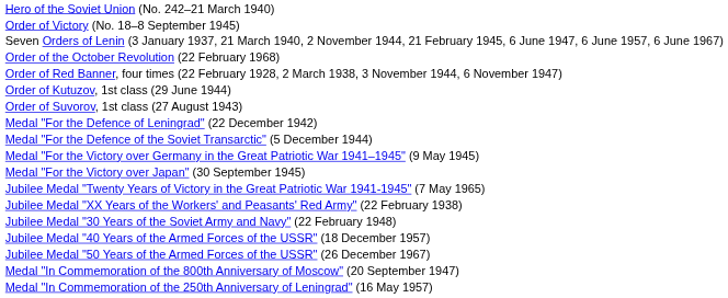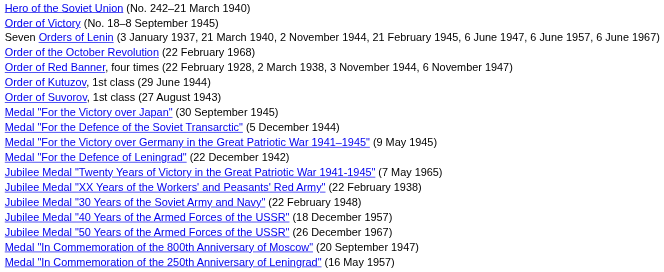 <table>
 <tr>
 <td></td>
 <td><a href='#'>Hero of the Soviet Union</a> (No. 242–21 March 1940)</td>
 </tr>
 <tr>
 <td></td>
 <td><a href='#'>Order of Victory</a> (No. 18–8 September 1945)</td>
 </tr>
 <tr>
 <td></td>
 <td>Seven <a href='#'>Orders of Lenin</a> (3 January 1937, 21 March 1940, 2 November 1944, 21 February 1945, 6 June 1947, 6 June 1957, 6 June 1967)</td>
 </tr>
 <tr>
 <td></td>
 <td><a href='#'>Order of the October Revolution</a> (22 February 1968)</td>
 </tr>
 <tr>
 <td></td>
 <td><a href='#'>Order of Red Banner</a>, four times (22 February 1928, 2 March 1938, 3 November 1944, 6 November 1947)</td>
 </tr>
 <tr>
 <td></td>
 <td><a href='#'>Order of Kutuzov</a>, 1st class (29 June 1944)</td>
 </tr>
 <tr>
 <td></td>
 <td><a href='#'>Order of Suvorov</a>, 1st class (27 August 1943)</td>
 </tr>
 <tr>
 <td></td>
-<td><a href='#'>Medal "For the Defence of Leningrad"</a> (22 December 1942)</td>
+<td><a href='#'>Medal "For the Victory over Japan"</a> (30 September 1945)</td>
 </tr>
 <tr>
 <td></td>
 <td><a href='#'>Medal "For the Defence of the Soviet Transarctic"</a> (5 December 1944)</td>
 </tr>
 <tr>
 <td></td>
 <td><a href='#'>Medal "For the Victory over Germany in the Great Patriotic War 1941–1945"</a> (9 May 1945)</td>
 </tr>
 <tr>
 <td></td>
-<td><a href='#'>Medal "For the Victory over Japan"</a> (30 September 1945)</td>
+<td><a href='#'>Medal "For the Defence of Leningrad"</a> (22 December 1942)</td>
 </tr>
 <tr>
 <td></td>
 <td><a href='#'>Jubilee Medal "Twenty Years of Victory in the Great Patriotic War 1941-1945"</a> (7 May 1965)</td>
 </tr>
 <tr>
 <td></td>
 <td><a href='#'>Jubilee Medal "XX Years of the Workers' and Peasants' Red Army"</a> (22 February 1938)</td>
 </tr>
 <tr>
 <td></td>
 <td><a href='#'>Jubilee Medal "30 Years of the Soviet Army and Navy"</a> (22 February 1948)</td>
 </tr>
 <tr>
 <td></td>
 <td><a href='#'>Jubilee Medal "40 Years of the Armed Forces of the USSR"</a> (18 December 1957)</td>
 </tr>
 <tr>
 <td></td>
 <td><a href='#'>Jubilee Medal "50 Years of the Armed Forces of the USSR"</a> (26 December 1967)</td>
 </tr>
 <tr>
 <td></td>
 <td><a href='#'>Medal "In Commemoration of the 800th Anniversary of Moscow"</a> (20 September 1947)</td>
 </tr>
 <tr>
 <td></td>
 <td><a href='#'>Medal "In Commemoration of the 250th Anniversary of Leningrad"</a> (16 May 1957)</td>
 </tr>
 <tr>
 </tr>
 </table>
